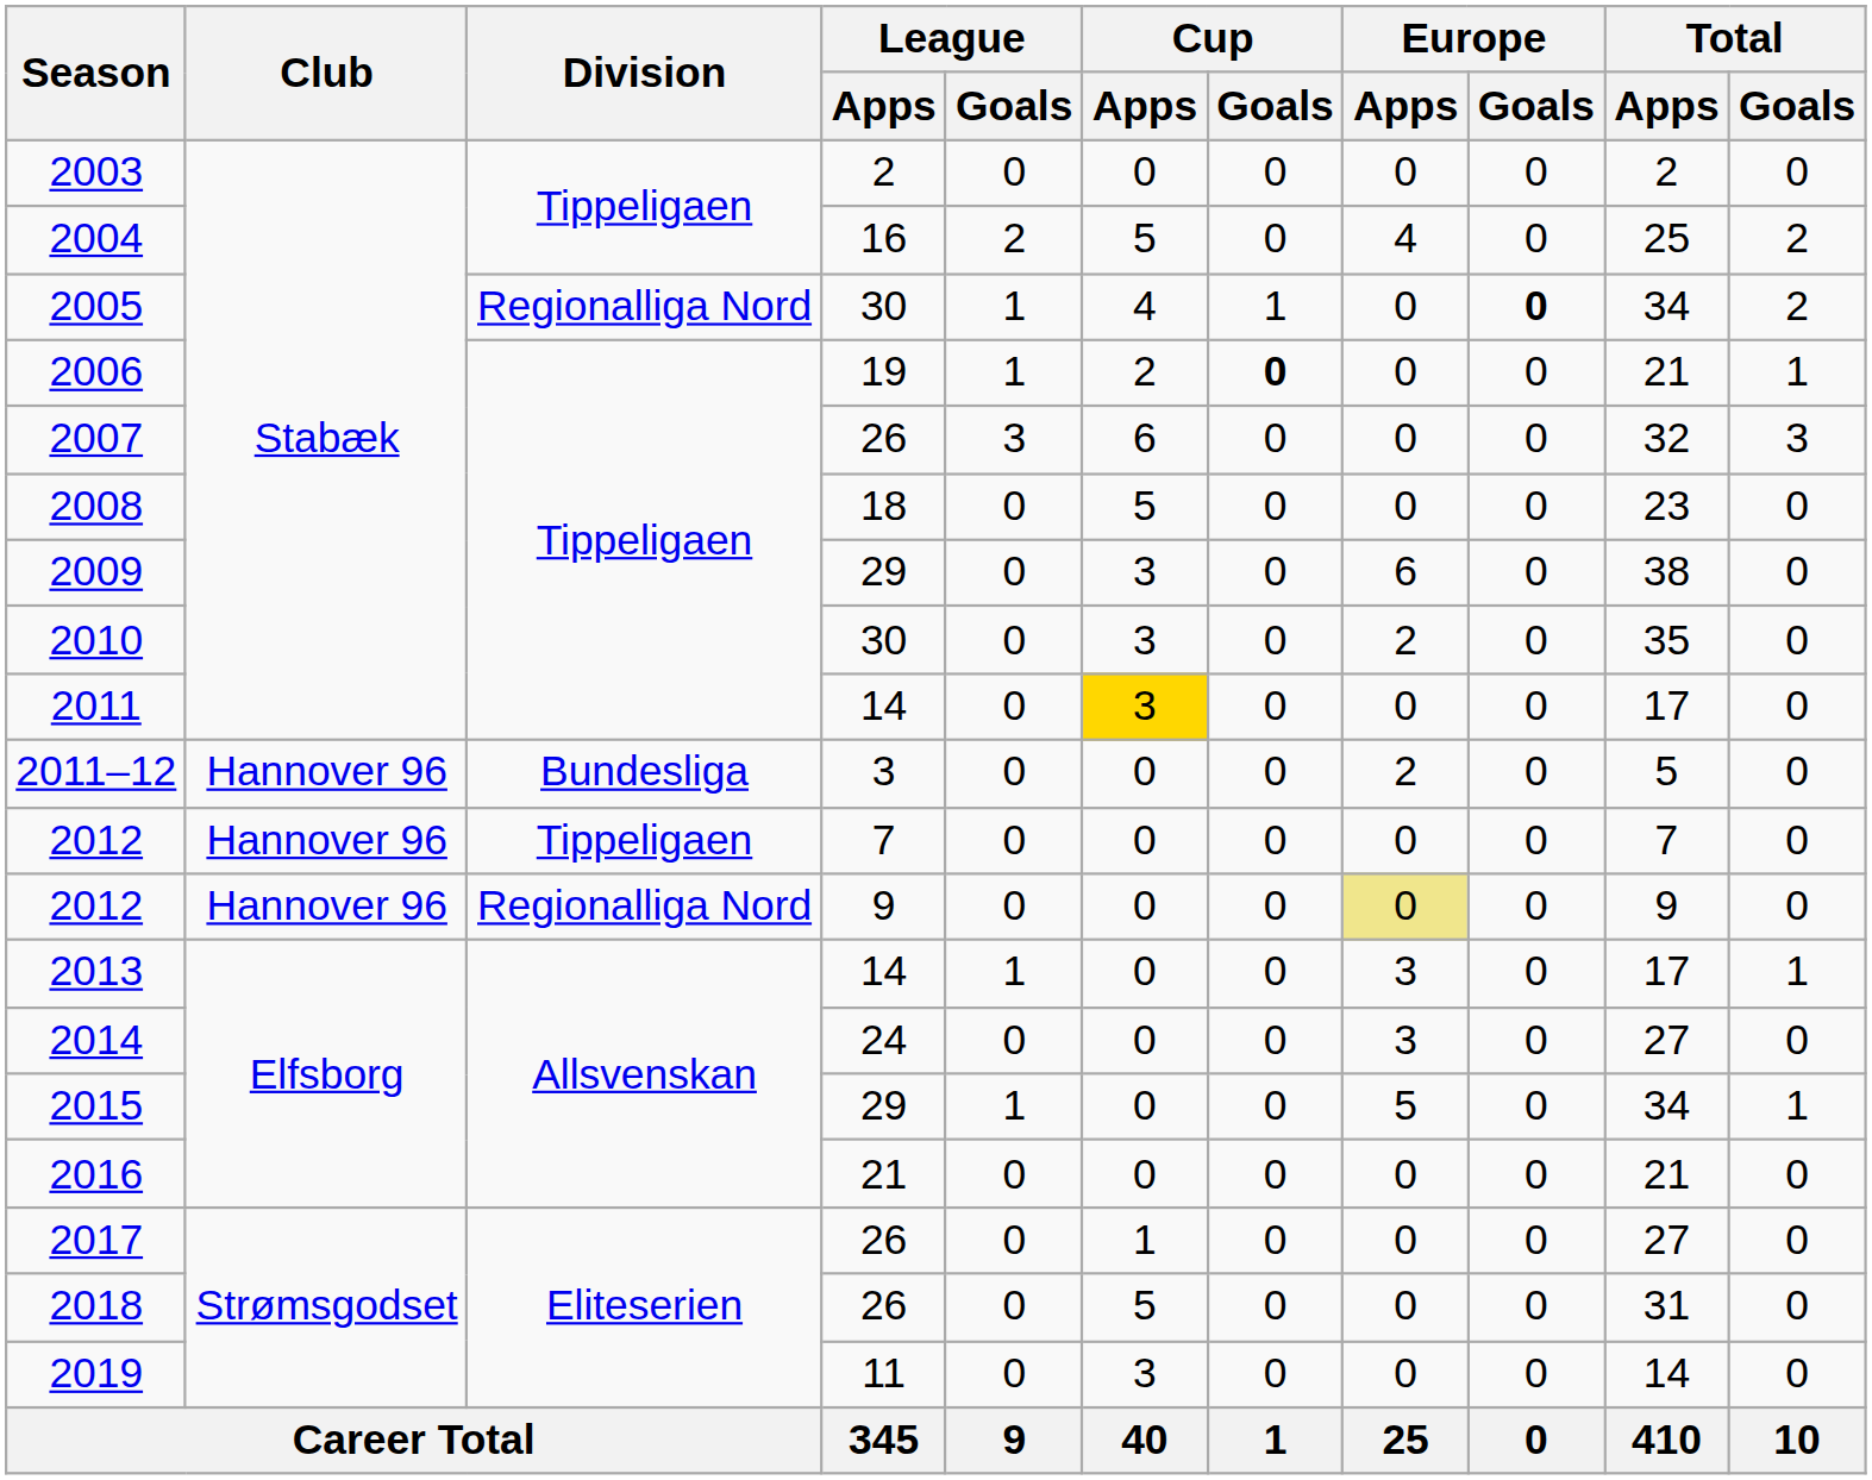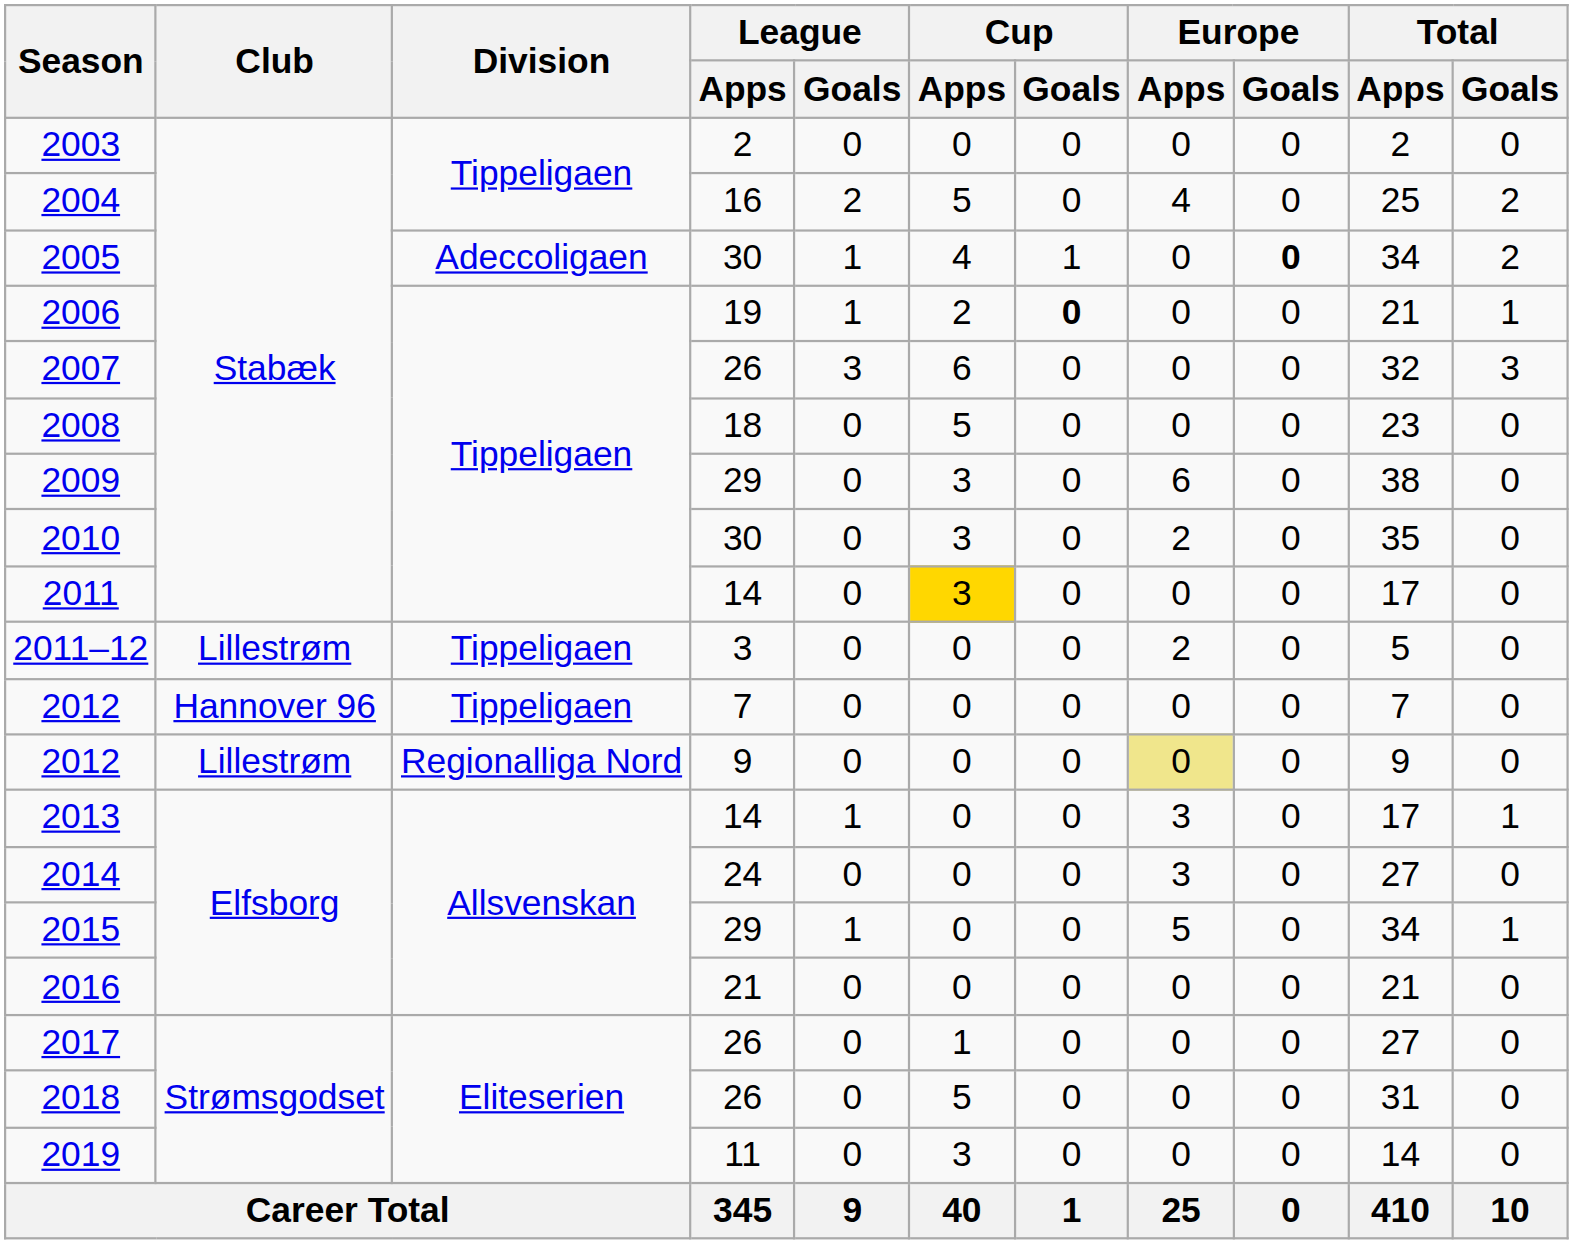 <table class="wikitable" style="text-align: center;">
 <tr>
 <th rowspan="2">Season</th>
 <th rowspan="2">Club</th>
 <th rowspan="2">Division</th>
 <th colspan="2">League</th>
 <th colspan="2">Cup</th>
 <th colspan="2">Europe</th>
 <th colspan="2">Total</th>
 </tr>
 <tr>
 <th>Apps</th>
 <th>Goals</th>
 <th>Apps</th>
 <th>Goals</th>
 <th>Apps</th>
 <th>Goals</th>
 <th>Apps</th>
 <th>Goals</th>
 </tr>
 <tr>
 <td><a href='#'>2003</a></td>
 <td rowspan="9" valign="center"><a href='#'>Stabæk</a></td>
 <td rowspan="2" valign="center"><a href='#'>Tippeligaen</a></td>
 <td>2</td>
 <td>0</td>
 <td>0</td>
 <td>0</td>
 <td>0</td>
 <td>0</td>
 <td>2</td>
 <td>0</td>
 </tr>
 <tr>
 <td><a href='#'>2004</a></td>
 <td>16</td>
 <td>2</td>
 <td>5</td>
 <td>0</td>
 <td>4</td>
 <td>0</td>
 <td>25</td>
 <td>2</td>
 </tr>
 <tr>
 <td><a href='#'>2005</a></td>
-<td><a href='#'>Regionalliga Nord</a></td>
+<td><a href='#'>Adeccoligaen</a></td>
 <td>30</td>
 <td>1</td>
 <td>4</td>
 <td>1</td>
 <td>0</td>
 <td><strong>0</strong></td>
 <td>34</td>
 <td>2</td>
 </tr>
 <tr>
 <td><a href='#'>2006</a></td>
 <td rowspan="6" valign="center"><a href='#'>Tippeligaen</a></td>
 <td>19</td>
 <td>1</td>
 <td>2</td>
 <td><strong>0</strong></td>
 <td>0</td>
 <td>0</td>
 <td>21</td>
 <td>1</td>
 </tr>
 <tr>
 <td><a href='#'>2007</a></td>
 <td>26</td>
 <td>3</td>
 <td>6</td>
 <td>0</td>
 <td>0</td>
 <td>0</td>
 <td>32</td>
 <td>3</td>
 </tr>
 <tr>
 <td><a href='#'>2008</a></td>
 <td>18</td>
 <td>0</td>
 <td>5</td>
 <td>0</td>
 <td>0</td>
 <td>0</td>
 <td>23</td>
 <td>0</td>
 </tr>
 <tr>
 <td><a href='#'>2009</a></td>
 <td>29</td>
 <td>0</td>
 <td>3</td>
 <td>0</td>
 <td>6</td>
 <td>0</td>
 <td>38</td>
 <td>0</td>
 </tr>
 <tr>
 <td><a href='#'>2010</a></td>
 <td>30</td>
 <td>0</td>
 <td>3</td>
 <td>0</td>
 <td>2</td>
 <td>0</td>
 <td>35</td>
 <td>0</td>
 </tr>
 <tr>
 <td><a href='#'>2011</a></td>
 <td>14</td>
 <td>0</td>
 <td style="background: gold;">3</td>
 <td>0</td>
 <td>0</td>
 <td>0</td>
 <td>17</td>
 <td>0</td>
 </tr>
 <tr>
 <td><a href='#'>2011–12</a></td>
-<td rowspan="1" valign="center"><a href='#'>Hannover 96</a></td>
-<td><a href='#'>Bundesliga</a></td>
+<td rowspan="1" valign="center"><a href='#'>Lillestrøm</a></td>
+<td rowspan="1" valign="center"><a href='#'>Tippeligaen</a></td>
 <td>3</td>
 <td>0</td>
 <td>0</td>
 <td>0</td>
 <td>2</td>
 <td>0</td>
 <td>5</td>
 <td>0</td>
 </tr>
 <tr>
 <td><a href='#'>2012</a></td>
 <td rowspan="1" valign="center"><a href='#'>Hannover 96</a></td>
 <td rowspan="1" valign="center"><a href='#'>Tippeligaen</a></td>
 <td>7</td>
 <td>0</td>
 <td>0</td>
 <td>0</td>
 <td>0</td>
 <td>0</td>
 <td>7</td>
 <td>0</td>
 </tr>
 <tr>
 <td><a href='#'>2012</a></td>
-<td rowspan="1" valign="center"><a href='#'>Hannover 96</a></td>
+<td rowspan="1" valign="center"><a href='#'>Lillestrøm</a></td>
 <td><a href='#'>Regionalliga Nord</a></td>
 <td>9</td>
 <td>0</td>
 <td>0</td>
 <td>0</td>
 <td style="background: khaki;">0</td>
 <td>0</td>
 <td>9</td>
 <td>0</td>
 </tr>
 <tr>
 <td><a href='#'>2013</a></td>
 <td rowspan="4" valign="center"><a href='#'>Elfsborg</a></td>
 <td rowspan="4" valign="center"><a href='#'>Allsvenskan</a></td>
 <td>14</td>
 <td>1</td>
 <td>0</td>
 <td>0</td>
 <td>3</td>
 <td>0</td>
 <td>17</td>
 <td>1</td>
 </tr>
 <tr>
 <td><a href='#'>2014</a></td>
 <td>24</td>
 <td>0</td>
 <td>0</td>
 <td>0</td>
 <td>3</td>
 <td>0</td>
 <td>27</td>
 <td>0</td>
 </tr>
 <tr>
 <td><a href='#'>2015</a></td>
 <td>29</td>
 <td>1</td>
 <td>0</td>
 <td>0</td>
 <td>5</td>
 <td>0</td>
 <td>34</td>
 <td>1</td>
 </tr>
 <tr>
 <td><a href='#'>2016</a></td>
 <td>21</td>
 <td>0</td>
 <td>0</td>
 <td>0</td>
 <td>0</td>
 <td>0</td>
 <td>21</td>
 <td>0</td>
 </tr>
 <tr>
 <td><a href='#'>2017</a></td>
 <td rowspan="3" valign="center"><a href='#'>Strømsgodset</a></td>
 <td rowspan="3" valign="center"><a href='#'>Eliteserien</a></td>
 <td>26</td>
 <td>0</td>
 <td>1</td>
 <td>0</td>
 <td>0</td>
 <td>0</td>
 <td>27</td>
 <td>0</td>
 </tr>
 <tr>
 <td><a href='#'>2018</a></td>
 <td>26</td>
 <td>0</td>
 <td>5</td>
 <td>0</td>
 <td>0</td>
 <td>0</td>
 <td>31</td>
 <td>0</td>
 </tr>
 <tr>
 <td><a href='#'>2019</a></td>
 <td>11</td>
 <td>0</td>
 <td>3</td>
 <td>0</td>
 <td>0</td>
 <td>0</td>
 <td>14</td>
 <td>0</td>
 </tr>
 <tr>
 <th colspan="3">Career Total</th>
 <th>345</th>
 <th>9</th>
 <th>40</th>
 <th>1</th>
 <th>25</th>
 <th>0</th>
 <th>410</th>
 <th>10</th>
 </tr>
 </table>
